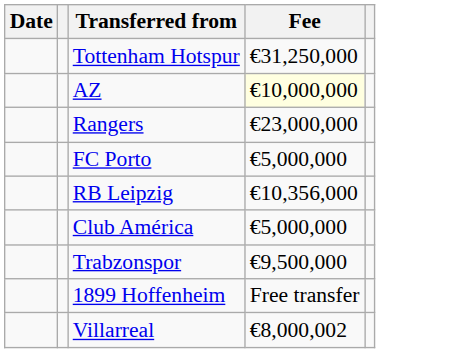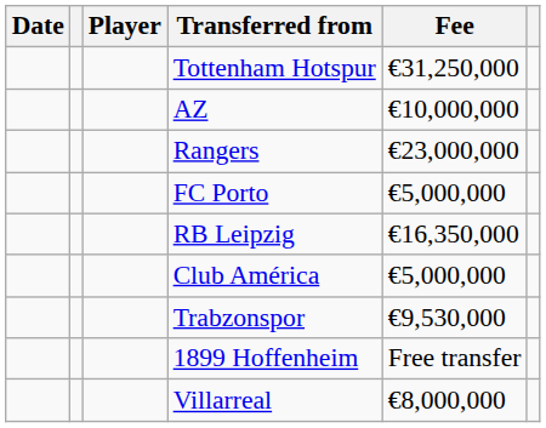 <table class="wikitable">
 <tr>
 <th>Date</th>
 <th></th>
+<th>Player</th>
 <th>Transferred from</th>
 <th>Fee</th>
 <th></th>
 </tr>
 <tr>
 <td align=center></td>
 <td align=center></td>
+<td></td>
 <td> <a href='#'>Tottenham Hotspur</a></td>
 <td>€31,250,000</td>
 <td></td>
 </tr>
 <tr>
 <td align=center></td>
 <td align=center></td>
+<td></td>
 <td> <a href='#'>AZ</a></td>
-<td style="background: lightyellow;">€10,000,000</td>
+<td>€10,000,000</td>
 <td></td>
 </tr>
 <tr>
 <td align=center></td>
 <td align=center></td>
+<td></td>
 <td> <a href='#'>Rangers</a></td>
 <td>€23,000,000</td>
 <td></td>
 </tr>
 <tr>
 <td align=center></td>
 <td align=center></td>
+<td></td>
 <td> <a href='#'>FC Porto</a></td>
 <td>€5,000,000</td>
 <td></td>
 </tr>
 <tr>
 <td align=center></td>
 <td align=center></td>
+<td></td>
 <td> <a href='#'>RB Leipzig</a></td>
-<td>€10,356,000</td>
+<td>€16,350,000</td>
 <td></td>
 </tr>
 <tr>
 <td align=center></td>
 <td align=center></td>
+<td></td>
 <td> <a href='#'>Club América</a></td>
 <td>€5,000,000</td>
 <td></td>
 </tr>
 <tr>
 <td align=center></td>
 <td align=center></td>
+<td></td>
 <td> <a href='#'>Trabzonspor</a></td>
-<td>€9,500,000</td>
+<td>€9,530,000</td>
 <td></td>
 </tr>
 <tr>
 <td align=center></td>
 <td align=center></td>
+<td></td>
 <td> <a href='#'>1899 Hoffenheim</a></td>
 <td>Free transfer</td>
 <td></td>
 </tr>
 <tr>
 <td align=center></td>
 <td align=center></td>
+<td></td>
 <td> <a href='#'>Villarreal</a></td>
-<td>€8,000,002</td>
+<td>€8,000,000</td>
 <td></td>
 </tr>
 </table>
